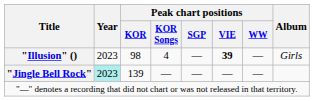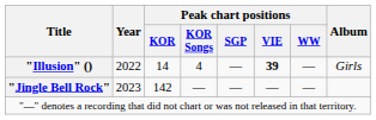 <table class="wikitable plainrowheaders" style="text-align:center">
 <tr>
 <th scope="col" rowspan="2">Title</th>
 <th scope="col" rowspan="2">Year</th>
 <th scope="col" colspan="5">Peak chart positions</th>
 <th scope="col" rowspan="2">Album</th>
 </tr>
 <tr>
 <th scope="col" style="font-size:90%; width:2.75em"><a href='#'>KOR</a><br></th>
 <th scope="col" style="font-size:90%; width:2.75em"><a href='#'>KOR<br>Songs</a><br></th>
 <th scope="col" style="font-size:90%; width:2.75em"><a href='#'>SGP</a><br></th>
 <th scope="col" style="font-size:90%; width:2.75em"><a href='#'>VIE</a><br></th>
 <th scope="col" style="font-size:90%; width:2.75em"><a href='#'>WW</a><br></th>
 </tr>
 <tr>
 <th scope="row">"<a href='#'>Illusion</a>" ()</th>
-<td>2023</td>
-<td>98</td>
+<td>2022</td>
+<td>14</td>
 <td>4</td>
 <td>—</td>
 <td><strong>39</strong></td>
 <td>—</td>
 <td><em>Girls</em></td>
 </tr>
 <tr>
 <th scope="row">"<a href='#'>Jingle Bell Rock</a>"</th>
-<td style="background: paleturquoise;">2023</td>
-<td>139</td>
+<td>2023</td>
+<td>142</td>
 <td>—</td>
 <td>—</td>
 <td>—</td>
 <td>—</td>
 <td></td>
 </tr>
 <tr>
 <td colspan="8" style="font-size:85%">"—" denotes a recording that did not chart or was not released in that territory.</td>
 </tr>
 </table>
